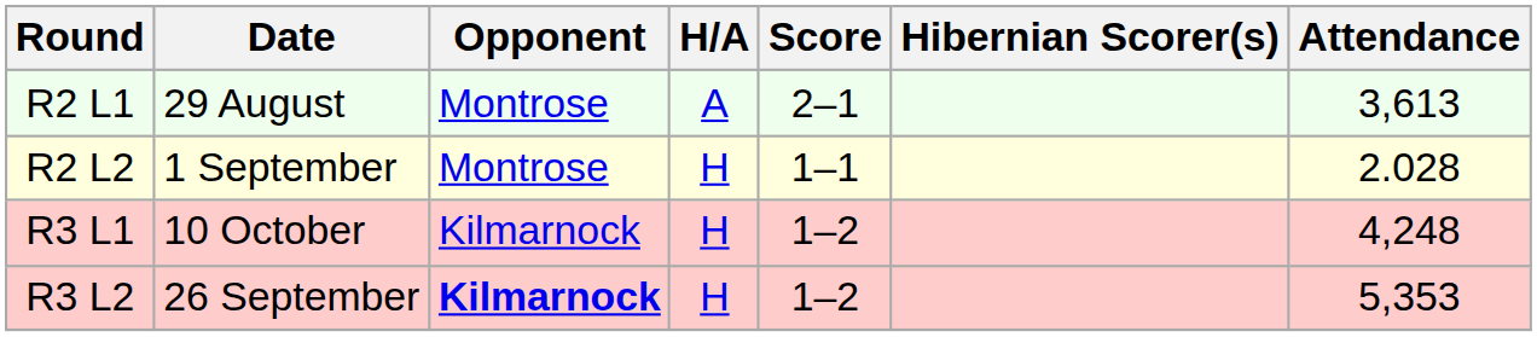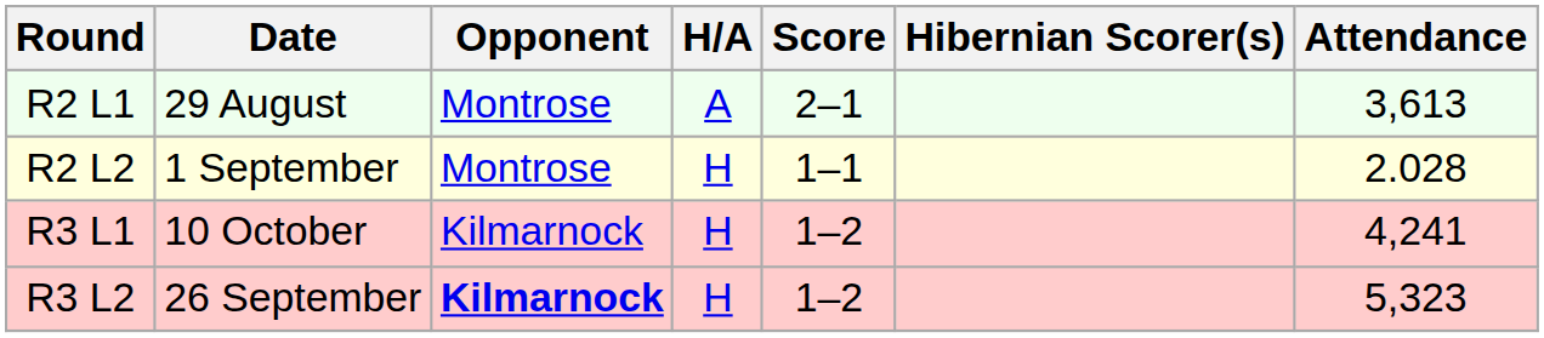 <table class="wikitable" style="text-align:center">
 <tr>
 <th>Round</th>
 <th>Date</th>
 <th>Opponent</th>
 <th>H/A</th>
 <th>Score</th>
 <th>Hibernian Scorer(s)</th>
 <th>Attendance</th>
 </tr>
 <tr bgcolor=#EEFFEE>
 <td>R2 L1</td>
 <td align=left>29 August</td>
 <td align=left><a href='#'>Montrose</a></td>
 <td><a href='#'>A</a></td>
 <td>2–1</td>
 <td align=left></td>
 <td>3,613</td>
 </tr>
 <tr bgcolor=#FFFFDD>
 <td>R2 L2</td>
 <td align=left>1 September</td>
 <td align=left><a href='#'>Montrose</a></td>
 <td><a href='#'>H</a></td>
 <td>1–1</td>
 <td align=left></td>
 <td>2.028</td>
 </tr>
 <tr bgcolor=#FFCCCC>
 <td>R3 L1</td>
 <td align=left>10 October</td>
 <td align=left><a href='#'>Kilmarnock</a></td>
 <td><a href='#'>H</a></td>
 <td>1–2</td>
 <td align=left></td>
-<td>4,248</td>
+<td>4,241</td>
 </tr>
 <tr bgcolor=#FFCCCC>
 <td>R3 L2</td>
 <td align=left>26 September</td>
 <td align=left><strong><a href='#'>Kilmarnock</a></strong></td>
 <td><a href='#'>H</a></td>
 <td>1–2</td>
 <td align=left></td>
-<td>5,353</td>
+<td>5,323</td>
 </tr>
 <tr>
 </tr>
 </table>
